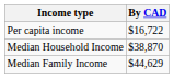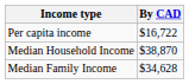 <table class="wikitable">
 <tr>
 <th>Income type</th>
 <th>By <a href='#'>CAD</a></th>
 </tr>
 <tr>
 <td>Per capita income</td>
 <td>$16,722</td>
 </tr>
 <tr>
 <td>Median Household Income</td>
 <td>$38,870</td>
 </tr>
 <tr>
 <td>Median Family Income</td>
-<td>$44,629</td>
+<td>$34,628</td>
 </tr>
 </table>
